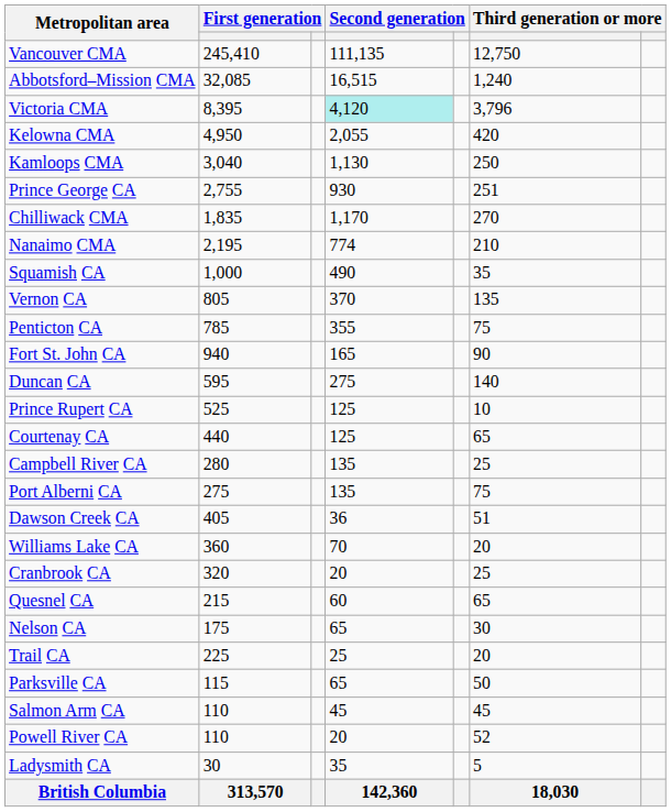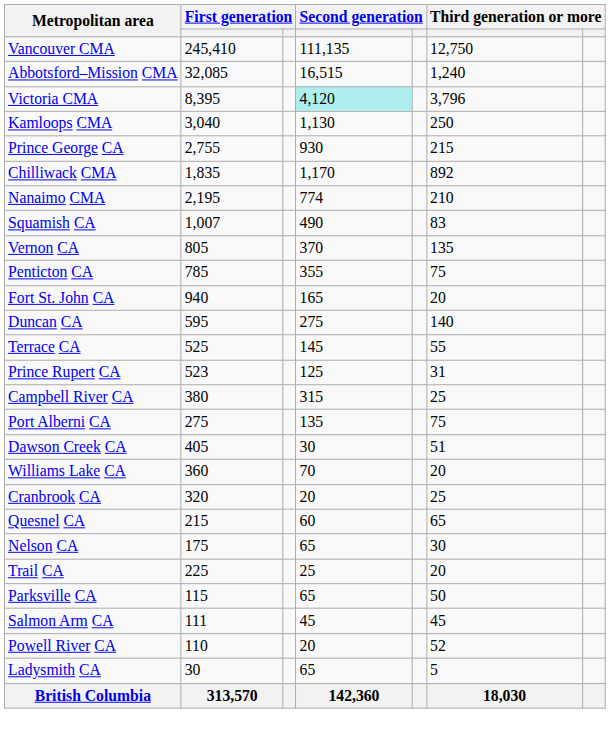 <table class="wikitable sortable">
 <tr>
 <th rowspan="2">Metropolitan area</th>
 <th colspan="2"><a href='#'>First generation</a></th>
 <th colspan="2"><a href='#'>Second generation</a></th>
 <th colspan="2">Third generation or more</th>
 </tr>
 <tr>
 <th><a href='#'></a></th>
 <th></th>
 <th></th>
 <th></th>
 <th></th>
 <th></th>
 </tr>
 <tr>
 <td><a href='#'>Vancouver CMA</a></td>
 <td>245,410</td>
 <td></td>
 <td>111,135</td>
 <td></td>
 <td>12,750</td>
 <td></td>
 </tr>
 <tr>
 <td><a href='#'>Abbotsford–Mission</a> <a href='#'>CMA</a></td>
 <td>32,085</td>
 <td></td>
 <td>16,515</td>
 <td></td>
 <td>1,240</td>
 <td></td>
 </tr>
 <tr>
 <td><a href='#'>Victoria CMA</a></td>
 <td>8,395</td>
 <td></td>
 <td style="background: paleturquoise;">4,120</td>
 <td></td>
 <td>3,796</td>
 <td></td>
 </tr>
 <tr>
-<td><a href='#'>Kelowna CMA</a></td>
-<td>4,950</td>
-<td></td>
-<td>2,055</td>
-<td></td>
-<td>420</td>
-<td></td>
-</tr>
-<tr>
 <td><a href='#'>Kamloops</a> <a href='#'>CMA</a></td>
 <td>3,040</td>
 <td></td>
 <td>1,130</td>
 <td></td>
 <td>250</td>
 <td></td>
 </tr>
 <tr>
 <td><a href='#'>Prince George</a> <a href='#'>CA</a></td>
 <td>2,755</td>
 <td></td>
 <td>930</td>
 <td></td>
-<td>251</td>
+<td>215</td>
 <td></td>
 </tr>
 <tr>
 <td><a href='#'>Chilliwack</a> <a href='#'>CMA</a></td>
 <td>1,835</td>
 <td></td>
 <td>1,170</td>
 <td></td>
-<td>270</td>
+<td>892</td>
 <td></td>
 </tr>
 <tr>
 <td><a href='#'>Nanaimo</a> <a href='#'>CMA</a></td>
 <td>2,195</td>
 <td></td>
 <td>774</td>
 <td></td>
 <td>210</td>
 <td></td>
 </tr>
 <tr>
 <td><a href='#'>Squamish</a> <a href='#'>CA</a></td>
-<td>1,000</td>
+<td>1,007</td>
 <td></td>
 <td>490</td>
 <td></td>
-<td>35</td>
+<td>83</td>
 <td></td>
 </tr>
 <tr>
 <td><a href='#'>Vernon</a> <a href='#'>CA</a></td>
 <td>805</td>
 <td></td>
 <td>370</td>
 <td></td>
 <td>135</td>
 <td></td>
 </tr>
 <tr>
 <td><a href='#'>Penticton</a> <a href='#'>CA</a></td>
 <td>785</td>
 <td></td>
 <td>355</td>
 <td></td>
 <td>75</td>
 <td></td>
 </tr>
 <tr>
 <td><a href='#'>Fort St. John</a> <a href='#'>CA</a></td>
 <td>940</td>
 <td></td>
 <td>165</td>
 <td></td>
-<td>90</td>
+<td>20</td>
 <td></td>
 </tr>
 <tr>
 <td><a href='#'>Duncan</a> <a href='#'>CA</a></td>
 <td>595</td>
 <td></td>
 <td>275</td>
 <td></td>
 <td>140</td>
 <td></td>
 </tr>
 <tr>
+<td><a href='#'>Terrace</a> <a href='#'>CA</a></td>
+<td>525</td>
+<td></td>
+<td>145</td>
+<td></td>
+<td>55</td>
+<td></td>
+</tr>
+<tr>
 <td><a href='#'>Prince Rupert</a> <a href='#'>CA</a></td>
-<td>525</td>
+<td>523</td>
 <td></td>
 <td>125</td>
 <td></td>
-<td>10</td>
-<td></td>
-</tr>
-<tr>
-<td><a href='#'>Courtenay</a> <a href='#'>CA</a></td>
-<td>440</td>
-<td></td>
-<td>125</td>
-<td></td>
-<td>65</td>
+<td>31</td>
 <td></td>
 </tr>
 <tr>
 <td><a href='#'>Campbell River</a> <a href='#'>CA</a></td>
-<td>280</td>
+<td>380</td>
 <td></td>
-<td>135</td>
+<td>315</td>
 <td></td>
 <td>25</td>
 <td></td>
 </tr>
 <tr>
 <td><a href='#'>Port Alberni</a> <a href='#'>CA</a></td>
 <td>275</td>
 <td></td>
 <td>135</td>
 <td></td>
 <td>75</td>
 <td></td>
 </tr>
 <tr>
 <td><a href='#'>Dawson Creek</a> <a href='#'>CA</a></td>
 <td>405</td>
 <td></td>
-<td>36</td>
+<td>30</td>
 <td></td>
 <td>51</td>
 <td></td>
 </tr>
 <tr>
 <td><a href='#'>Williams Lake</a> <a href='#'>CA</a></td>
 <td>360</td>
 <td></td>
 <td>70</td>
 <td></td>
 <td>20</td>
 <td></td>
 </tr>
 <tr>
 <td><a href='#'>Cranbrook</a> <a href='#'>CA</a></td>
 <td>320</td>
 <td></td>
 <td>20</td>
 <td></td>
 <td>25</td>
 <td></td>
 </tr>
 <tr>
 <td><a href='#'>Quesnel</a> <a href='#'>CA</a></td>
 <td>215</td>
 <td></td>
 <td>60</td>
 <td></td>
 <td>65</td>
 <td></td>
 </tr>
 <tr>
 <td><a href='#'>Nelson</a> <a href='#'>CA</a></td>
 <td>175</td>
 <td></td>
 <td>65</td>
 <td></td>
 <td>30</td>
 <td></td>
 </tr>
 <tr>
 <td><a href='#'>Trail</a> <a href='#'>CA</a></td>
 <td>225</td>
 <td></td>
 <td>25</td>
 <td></td>
 <td>20</td>
 <td></td>
 </tr>
 <tr>
 <td><a href='#'>Parksville</a> <a href='#'>CA</a></td>
 <td>115</td>
 <td></td>
 <td>65</td>
 <td></td>
 <td>50</td>
 <td></td>
 </tr>
 <tr>
 <td><a href='#'>Salmon Arm</a> <a href='#'>CA</a></td>
-<td>110</td>
+<td>111</td>
 <td></td>
 <td>45</td>
 <td></td>
 <td>45</td>
 <td></td>
 </tr>
 <tr>
 <td><a href='#'>Powell River</a> <a href='#'>CA</a></td>
 <td>110</td>
 <td></td>
 <td>20</td>
 <td></td>
 <td>52</td>
 <td></td>
 </tr>
 <tr>
 <td><a href='#'>Ladysmith</a> <a href='#'>CA</a></td>
 <td>30</td>
 <td></td>
-<td>35</td>
+<td>65</td>
 <td></td>
 <td>5</td>
 <td></td>
 </tr>
 <tr>
 <th><a href='#'>British Columbia</a></th>
 <th>313,570</th>
 <th></th>
 <th>142,360</th>
 <th></th>
 <th>18,030</th>
 <th></th>
 </tr>
 </table>
